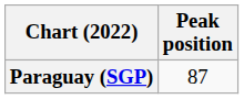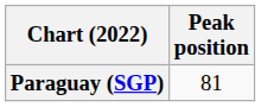 <table class="wikitable plainrowheaders" style="text-align:center">
 <tr>
 <th scope="col">Chart (2022)</th>
 <th scope="col">Peak<br>position</th>
 </tr>
 <tr>
 <th scope="row">Paraguay (<a href='#'>SGP</a>)</th>
-<td>87</td>
+<td>81</td>
 </tr>
 </table>
